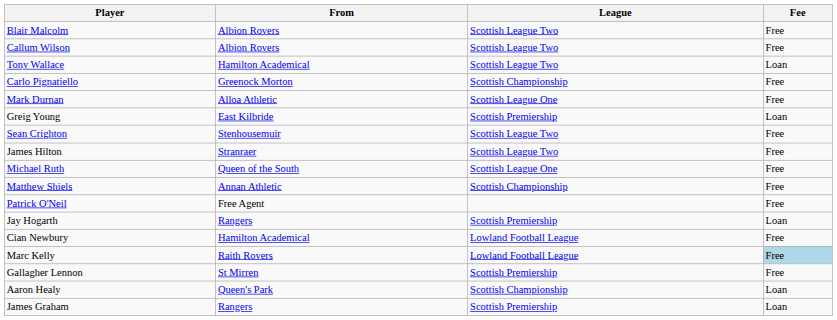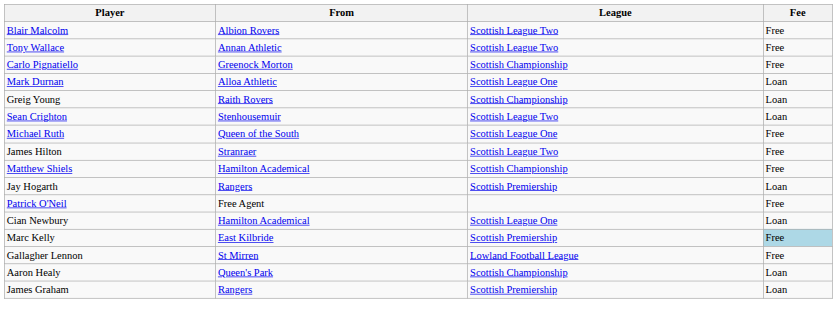 <table class="wikitable" style="text-align:center; font-size:95%;width:95%; text-align:left">
 <tr>
 <th>Player</th>
 <th>From</th>
 <th>League</th>
 <th>Fee</th>
 </tr>
 <tr>
 <td><a href='#'>Blair Malcolm</a></td>
 <td><a href='#'>Albion Rovers</a></td>
 <td><a href='#'>Scottish League Two</a></td>
 <td>Free</td>
 </tr>
 <tr>
-<td><a href='#'>Callum Wilson</a></td>
-<td><a href='#'>Albion Rovers</a></td>
+<td><a href='#'>Tony Wallace</a></td>
+<td><a href='#'>Annan Athletic</a></td>
 <td><a href='#'>Scottish League Two</a></td>
 <td>Free</td>
-</tr>
-<tr>
-<td><a href='#'>Tony Wallace</a></td>
-<td><a href='#'>Hamilton Academical</a></td>
-<td><a href='#'>Scottish League Two</a></td>
-<td>Loan</td>
 </tr>
 <tr>
 <td><a href='#'>Carlo Pignatiello</a></td>
 <td><a href='#'>Greenock Morton</a></td>
 <td><a href='#'>Scottish Championship</a></td>
 <td>Free</td>
 </tr>
 <tr>
 <td><a href='#'>Mark Durnan</a></td>
 <td><a href='#'>Alloa Athletic</a></td>
 <td><a href='#'>Scottish League One</a></td>
-<td>Free</td>
+<td>Loan</td>
 </tr>
 <tr>
 <td>Greig Young</td>
-<td><a href='#'>East Kilbride</a></td>
-<td><a href='#'>Scottish Premiership</a></td>
+<td><a href='#'>Raith Rovers</a></td>
+<td><a href='#'>Scottish Championship</a></td>
 <td>Loan</td>
 </tr>
 <tr>
 <td><a href='#'>Sean Crighton</a></td>
 <td><a href='#'>Stenhousemuir</a></td>
 <td><a href='#'>Scottish League Two</a></td>
+<td>Loan</td>
+</tr>
+<tr>
+<td><a href='#'>Michael Ruth</a></td>
+<td><a href='#'>Queen of the South</a></td>
+<td><a href='#'>Scottish League One</a></td>
 <td>Free</td>
 </tr>
 <tr>
 <td>James Hilton</td>
 <td><a href='#'>Stranraer</a></td>
 <td><a href='#'>Scottish League Two</a></td>
 <td>Free</td>
 </tr>
 <tr>
-<td><a href='#'>Michael Ruth</a></td>
-<td><a href='#'>Queen of the South</a></td>
-<td><a href='#'>Scottish League One</a></td>
-<td>Free</td>
-</tr>
-<tr>
 <td><a href='#'>Matthew Shiels</a></td>
-<td><a href='#'>Annan Athletic</a></td>
+<td><a href='#'>Hamilton Academical</a></td>
 <td><a href='#'>Scottish Championship</a></td>
-<td>Free</td>
-</tr>
-<tr>
-<td><a href='#'>Patrick O'Neil</a></td>
-<td>Free Agent</td>
-<td></td>
 <td>Free</td>
 </tr>
 <tr>
 <td>Jay Hogarth</td>
 <td><a href='#'>Rangers</a></td>
 <td><a href='#'>Scottish Premiership</a></td>
 <td>Loan</td>
 </tr>
 <tr>
-<td>Cian Newbury</td>
-<td><a href='#'>Hamilton Academical</a></td>
-<td><a href='#'>Lowland Football League</a></td>
+<td><a href='#'>Patrick O'Neil</a></td>
+<td>Free Agent</td>
+<td></td>
 <td>Free</td>
 </tr>
 <tr>
+<td>Cian Newbury</td>
+<td><a href='#'>Hamilton Academical</a></td>
+<td><a href='#'>Scottish League One</a></td>
+<td>Loan</td>
+</tr>
+<tr>
 <td>Marc Kelly</td>
-<td><a href='#'>Raith Rovers</a></td>
-<td><a href='#'>Lowland Football League</a></td>
+<td><a href='#'>East Kilbride</a></td>
+<td><a href='#'>Scottish Premiership</a></td>
 <td style="background: lightblue;">Free</td>
 </tr>
 <tr>
 <td>Gallagher Lennon</td>
 <td><a href='#'>St Mirren</a></td>
-<td><a href='#'>Scottish Premiership</a></td>
+<td><a href='#'>Lowland Football League</a></td>
 <td>Free</td>
 </tr>
 <tr>
 <td>Aaron Healy</td>
 <td><a href='#'>Queen's Park</a></td>
 <td><a href='#'>Scottish Championship</a></td>
 <td>Loan</td>
 </tr>
 <tr>
 <td>James Graham</td>
 <td><a href='#'>Rangers</a></td>
 <td><a href='#'>Scottish Premiership</a></td>
 <td>Loan</td>
 </tr>
 </table>
